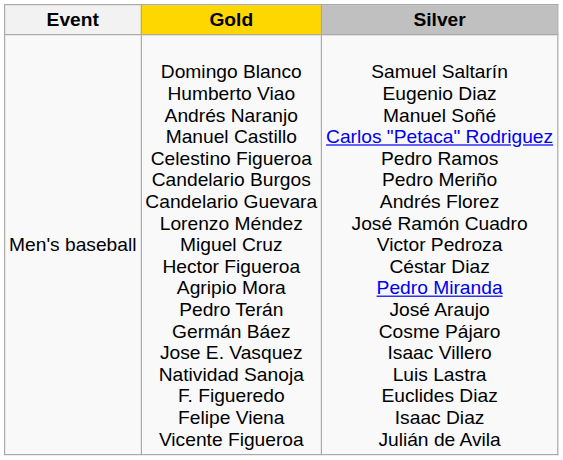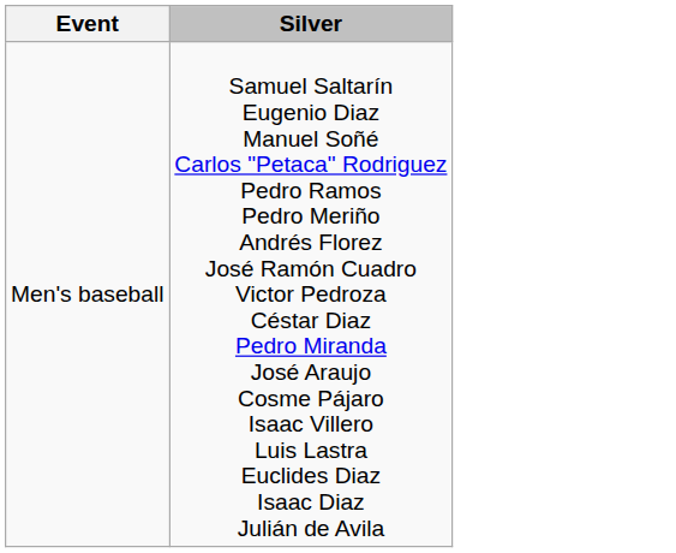 <table class="wikitable" width="auto" style="text-align: center">
 <tr>
 <th><strong>Event</strong></th>
-<th style="background:gold;"><strong>Gold</strong></th>
 <th style="background:silver;"><strong>Silver</strong></th>
 </tr>
 <tr>
 <td>Men's baseball</td>
-<td><strong></strong><br>Domingo Blanco<br>Humberto Viao<br>Andrés Naranjo<br>Manuel Castillo<br>Celestino Figueroa<br>Candelario Burgos<br>Candelario Guevara<br>Lorenzo Méndez<br>Miguel Cruz<br>Hector Figueroa<br>Agripio Mora<br>Pedro Terán<br>Germán Báez<br>Jose E. Vasquez<br>Natividad Sanoja<br>F. Figueredo<br>Felipe Viena<br>Vicente Figueroa</td>
 <td><strong></strong><br>Samuel Saltarín<br>Eugenio Diaz<br>Manuel Soñé<br><a href='#'>Carlos "Petaca" Rodriguez</a><br>Pedro Ramos<br>Pedro Meriño<br>Andrés Florez<br>José Ramón Cuadro<br>Victor Pedroza<br>Céstar Diaz<br><a href='#'>Pedro Miranda</a><br>José Araujo<br>Cosme Pájaro<br>Isaac Villero<br>Luis Lastra<br>Euclides Diaz<br>Isaac Diaz<br>Julián de Avila</td>
 </tr>
 </table>
